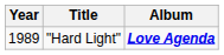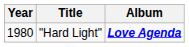 <table class="wikitable" border="1">
 <tr>
 <th>Year</th>
 <th>Title</th>
 <th>Album</th>
 </tr>
 <tr>
-<td>1989</td>
+<td>1980</td>
 <td>"Hard Light"</td>
 <td><strong><em><a href='#'>Love Agenda</a></em></strong></td>
 </tr>
 </table>
